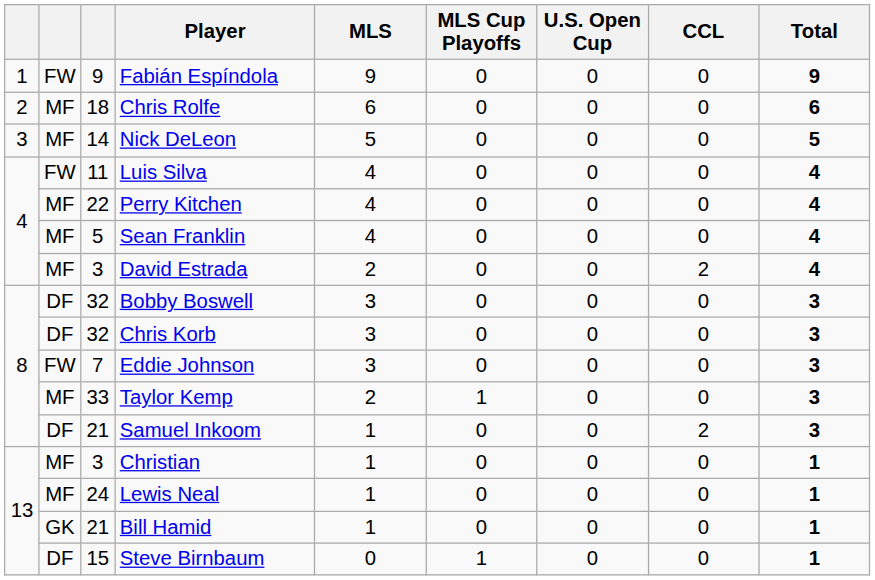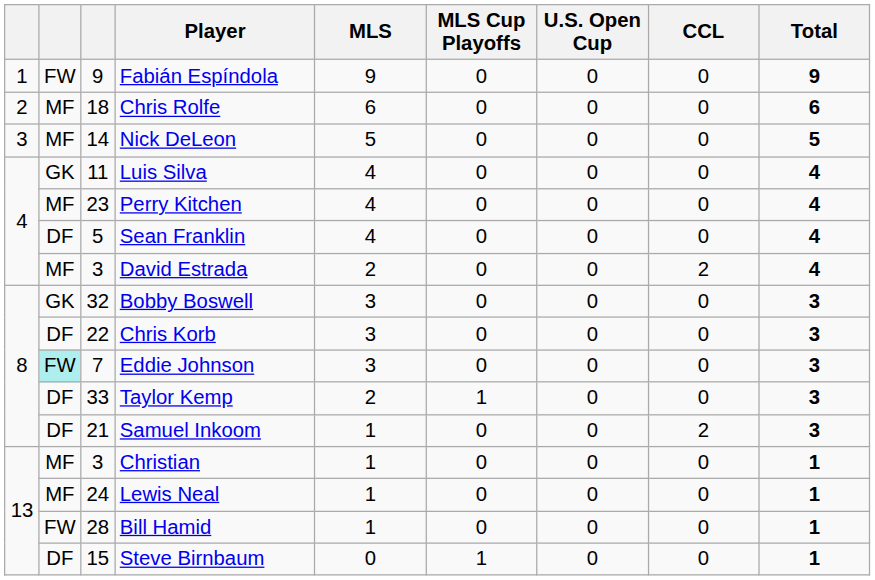 <table class="wikitable" style="text-align:center;">
 <tr>
 <th width=20></th>
 <th width=20></th>
 <th width=20></th>
 <th width=150>Player</th>
 <th width=80>MLS</th>
 <th width=80>MLS Cup Playoffs</th>
 <th width=80>U.S. Open Cup</th>
 <th width=80>CCL</th>
 <th width=80>Total</th>
 </tr>
 <tr>
 <td>1</td>
 <td>FW</td>
 <td>9</td>
 <td align=left> <a href='#'>Fabián Espíndola</a></td>
 <td>9</td>
 <td>0</td>
 <td>0</td>
 <td>0</td>
 <td><strong>9</strong></td>
 </tr>
 <tr>
 <td>2</td>
 <td>MF</td>
 <td>18</td>
 <td align=left> <a href='#'>Chris Rolfe</a></td>
 <td>6</td>
 <td>0</td>
 <td>0</td>
 <td>0</td>
 <td><strong>6</strong></td>
 </tr>
 <tr>
 <td>3</td>
 <td>MF</td>
 <td>14</td>
 <td align=left> <a href='#'>Nick DeLeon</a></td>
 <td>5</td>
 <td>0</td>
 <td>0</td>
 <td>0</td>
 <td><strong>5</strong></td>
 </tr>
 <tr>
 <td rowspan=4>4</td>
-<td>FW</td>
+<td>GK</td>
 <td>11</td>
 <td align=left> <a href='#'>Luis Silva</a></td>
 <td>4</td>
 <td>0</td>
 <td>0</td>
 <td>0</td>
 <td><strong>4</strong></td>
 </tr>
 <tr>
 <td>MF</td>
-<td>22</td>
+<td>23</td>
 <td align=left> <a href='#'>Perry Kitchen</a></td>
 <td>4</td>
 <td>0</td>
 <td>0</td>
 <td>0</td>
 <td><strong>4</strong></td>
 </tr>
 <tr>
-<td>MF</td>
+<td>DF</td>
 <td>5</td>
 <td align=left> <a href='#'>Sean Franklin</a></td>
 <td>4</td>
 <td>0</td>
 <td>0</td>
 <td>0</td>
 <td><strong>4</strong></td>
 </tr>
 <tr>
 <td>MF</td>
 <td>3</td>
 <td align=left> <a href='#'>David Estrada</a></td>
 <td>2</td>
 <td>0</td>
 <td>0</td>
 <td>2</td>
 <td><strong>4</strong></td>
 </tr>
 <tr>
 <td rowspan=5>8</td>
-<td>DF</td>
+<td>GK</td>
 <td>32</td>
 <td align=left> <a href='#'>Bobby Boswell</a></td>
 <td>3</td>
 <td>0</td>
 <td>0</td>
 <td>0</td>
 <td><strong>3</strong></td>
 </tr>
 <tr>
 <td>DF</td>
-<td>32</td>
+<td>22</td>
 <td align=left> <a href='#'>Chris Korb</a></td>
 <td>3</td>
 <td>0</td>
 <td>0</td>
 <td>0</td>
 <td><strong>3</strong></td>
 </tr>
 <tr>
-<td>FW</td>
+<td style="background: paleturquoise;">FW</td>
 <td>7</td>
 <td align=left> <a href='#'>Eddie Johnson</a></td>
 <td>3</td>
 <td>0</td>
 <td>0</td>
 <td>0</td>
 <td><strong>3</strong></td>
 </tr>
 <tr>
-<td>MF</td>
+<td>DF</td>
 <td>33</td>
 <td align=left> <a href='#'>Taylor Kemp</a></td>
 <td>2</td>
 <td>1</td>
 <td>0</td>
 <td>0</td>
 <td><strong>3</strong></td>
 </tr>
 <tr>
 <td>DF</td>
 <td>21</td>
 <td align=left> <a href='#'>Samuel Inkoom</a></td>
 <td>1</td>
 <td>0</td>
 <td>0</td>
 <td>2</td>
 <td><strong>3</strong></td>
 </tr>
 <tr>
 <td rowspan=4>13</td>
 <td>MF</td>
 <td>3</td>
 <td align=left> <a href='#'>Christian</a></td>
 <td>1</td>
 <td>0</td>
 <td>0</td>
 <td>0</td>
 <td><strong>1</strong></td>
 </tr>
 <tr>
 <td>MF</td>
 <td>24</td>
 <td align=left> <a href='#'>Lewis Neal</a></td>
 <td>1</td>
 <td>0</td>
 <td>0</td>
 <td>0</td>
 <td><strong>1</strong></td>
 </tr>
 <tr>
-<td>GK</td>
-<td>21</td>
+<td>FW</td>
+<td>28</td>
 <td align=left> <a href='#'>Bill Hamid</a></td>
 <td>1</td>
 <td>0</td>
 <td>0</td>
 <td>0</td>
 <td><strong>1</strong></td>
 </tr>
 <tr>
 <td>DF</td>
 <td>15</td>
 <td align=left> <a href='#'>Steve Birnbaum</a></td>
 <td>0</td>
 <td>1</td>
 <td>0</td>
 <td>0</td>
 <td><strong>1</strong></td>
 </tr>
 </table>
